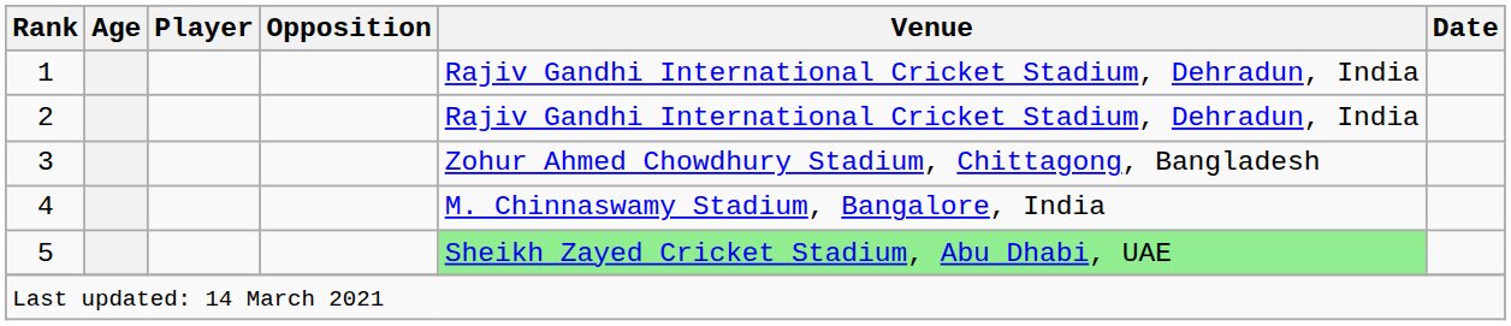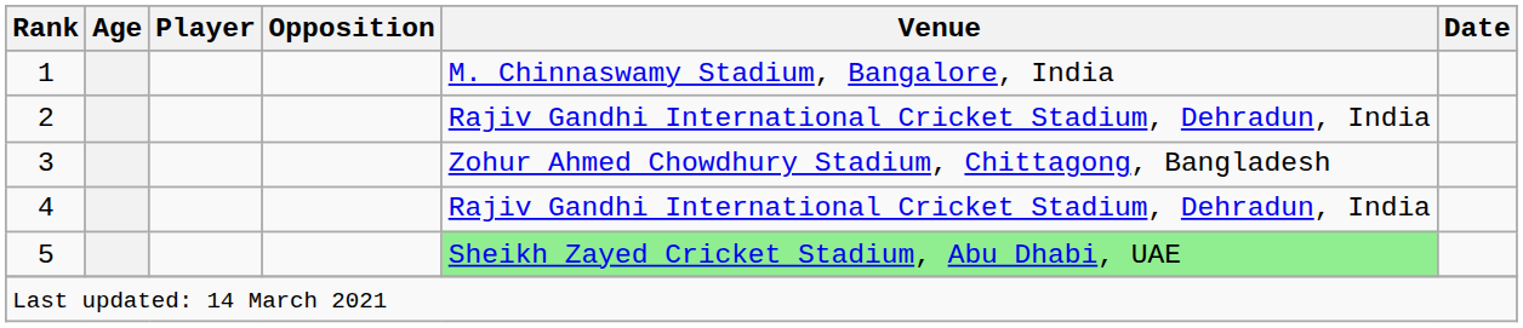 <table class="wikitable plainrowheaders sortable">
 <tr>
 <th scope=col>Rank</th>
 <th scope=col>Age</th>
 <th scope=col>Player</th>
 <th scope=col>Opposition</th>
 <th scope=col>Venue</th>
 <th scope=col>Date</th>
 </tr>
 <tr>
 <td align=center>1</td>
 <th scope=row style=text-align:center;></th>
 <td></td>
 <td></td>
-<td><a href='#'>Rajiv Gandhi International Cricket Stadium</a>, <a href='#'>Dehradun</a>, India</td>
+<td><a href='#'>M. Chinnaswamy Stadium</a>, <a href='#'>Bangalore</a>, India</td>
 <td></td>
 </tr>
 <tr>
 <td align=center>2</td>
 <th scope=row style=text-align:center;></th>
 <td></td>
 <td></td>
 <td><a href='#'>Rajiv Gandhi International Cricket Stadium</a>, <a href='#'>Dehradun</a>, India</td>
 <td></td>
 </tr>
 <tr>
 <td align=center>3</td>
 <th scope=row style=text-align:center;></th>
 <td></td>
 <td></td>
 <td><a href='#'>Zohur Ahmed Chowdhury Stadium</a>, <a href='#'>Chittagong</a>, Bangladesh</td>
 <td></td>
 </tr>
 <tr>
 <td align=center>4</td>
 <th scope=row style=text-align:center;></th>
 <td></td>
 <td></td>
-<td><a href='#'>M. Chinnaswamy Stadium</a>, <a href='#'>Bangalore</a>, India</td>
+<td><a href='#'>Rajiv Gandhi International Cricket Stadium</a>, <a href='#'>Dehradun</a>, India</td>
 <td></td>
 </tr>
 <tr>
 <td align=center>5</td>
 <th scope=row style=text-align:center;></th>
 <td></td>
 <td></td>
 <td style="background: lightgreen;"><a href='#'>Sheikh Zayed Cricket Stadium</a>, <a href='#'>Abu Dhabi</a>, UAE</td>
 <td></td>
 </tr>
 <tr>
 </tr>
 <tr class=sortbottom>
 <td colspan=7><small>Last updated: 14 March 2021</small></td>
 </tr>
 </table>
